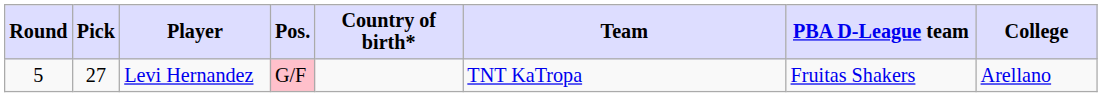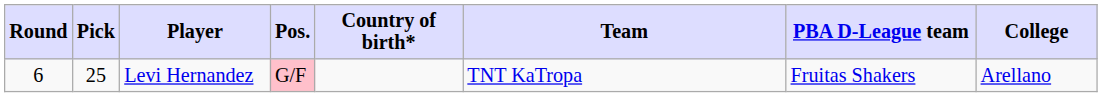 <table class="wikitable sortable sortable">
 <tr>
 <th style="background:#ddf; width:1%;">Round</th>
 <th style="background:#ddf; width:1%;">Pick</th>
 <th style="background:#ddf; width:15%;">Player</th>
 <th style="background:#ddf; width:1%;">Pos.</th>
 <th style="background:#ddf; width:15%;">Country of birth*</th>
 <th style="background:#ddf; width:35%;">Team</th>
 <th style="background:#ddf; width:20%;"><a href='#'>PBA D-League</a> team</th>
 <th style="background:#ddf; width:20%;">College</th>
 </tr>
 <tr>
-<td align=center>5</td>
-<td align=center>27</td>
+<td align=center>6</td>
+<td align=center>25</td>
 <td><a href='#'>Levi Hernandez</a></td>
 <td style="background: pink;">G/F</td>
 <td></td>
 <td><a href='#'>TNT KaTropa</a></td>
 <td><a href='#'>Fruitas Shakers</a></td>
 <td><a href='#'>Arellano</a></td>
 </tr>
 </table>
